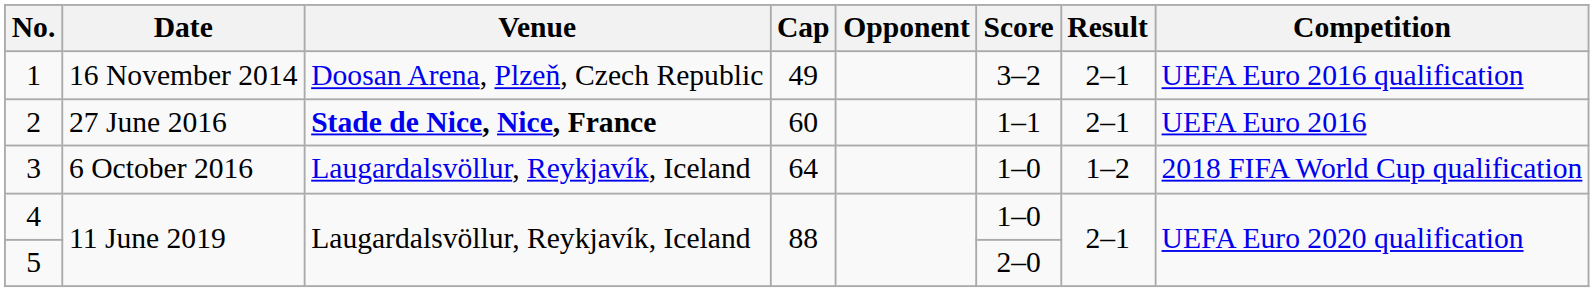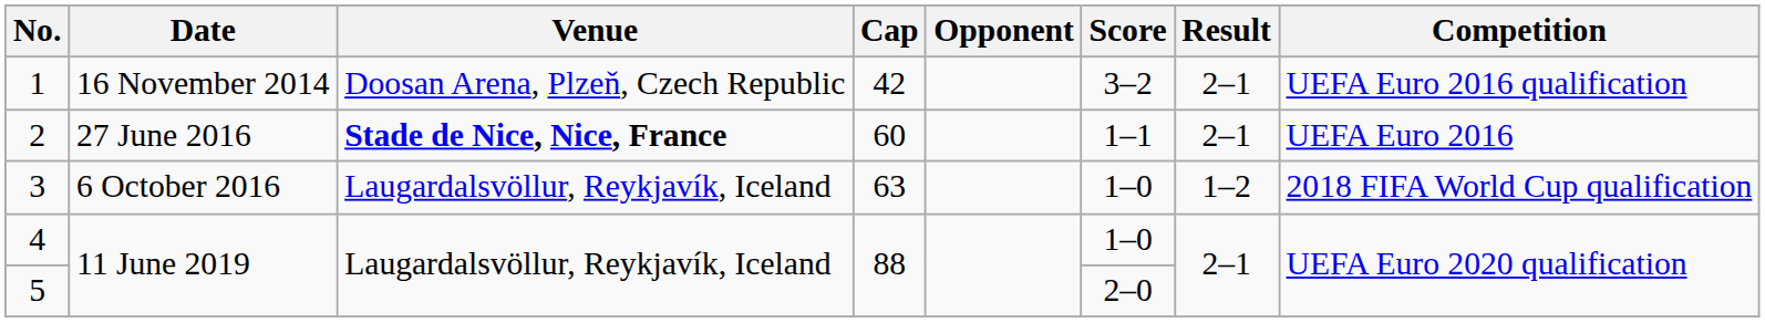 <table class="wikitable sortable">
 <tr>
 <th scope="col">No.</th>
 <th scope="col" data-sort-type="date">Date</th>
 <th scope="col">Venue</th>
 <th scope="col">Cap</th>
 <th scope="col">Opponent</th>
 <th scope="col">Score</th>
 <th scope="col">Result</th>
 <th scope="col">Competition</th>
 </tr>
 <tr>
 <td align="center">1</td>
 <td>16 November 2014</td>
 <td><a href='#'>Doosan Arena</a>, <a href='#'>Plzeň</a>, Czech Republic</td>
-<td align="center">49</td>
+<td align="center">42</td>
 <td></td>
 <td align="center">3–2</td>
 <td align="center">2–1</td>
 <td><a href='#'>UEFA Euro 2016 qualification</a></td>
 </tr>
 <tr>
 <td align="center">2</td>
 <td>27 June 2016</td>
 <td><strong><a href='#'>Stade de Nice</a>, <a href='#'>Nice</a>, France</strong></td>
 <td align="center">60</td>
 <td></td>
 <td align="center">1–1</td>
 <td align="center">2–1</td>
 <td><a href='#'>UEFA Euro 2016</a></td>
 </tr>
 <tr>
 <td align="center">3</td>
 <td>6 October 2016</td>
 <td><a href='#'>Laugardalsvöllur</a>, <a href='#'>Reykjavík</a>, Iceland</td>
-<td align="center">64</td>
+<td align="center">63</td>
 <td></td>
 <td align="center">1–0</td>
 <td align="center">1–2</td>
 <td><a href='#'>2018 FIFA World Cup qualification</a></td>
 </tr>
 <tr>
 <td align="center">4</td>
 <td rowspan="2">11 June 2019</td>
 <td rowspan="2">Laugardalsvöllur, Reykjavík, Iceland</td>
 <td rowspan="2" align="center">88</td>
 <td rowspan="2"></td>
 <td align="center">1–0</td>
 <td rowspan=2 align=center>2–1</td>
 <td rowspan="2"><a href='#'>UEFA Euro 2020 qualification</a></td>
 </tr>
 <tr>
 <td align="center">5</td>
 <td align="center">2–0</td>
 </tr>
 </table>
